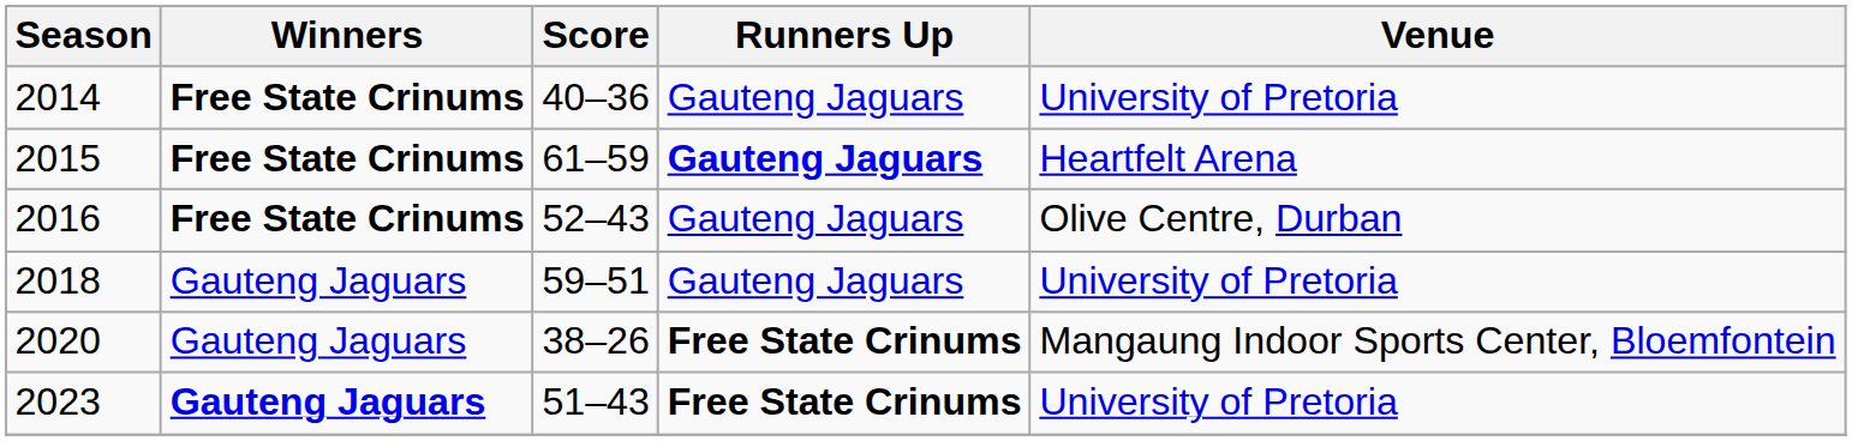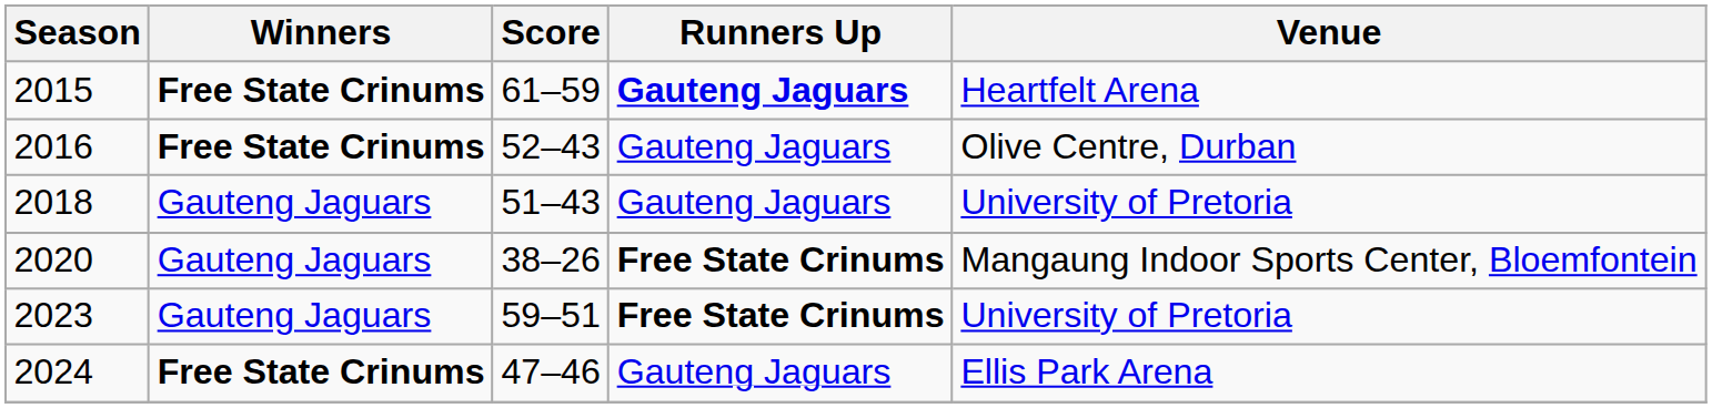 <table class="wikitable collapsible">
 <tr>
 <th>Season</th>
 <th>Winners</th>
 <th>Score</th>
 <th>Runners Up</th>
 <th>Venue</th>
-</tr>
-<tr>
-<td>2014</td>
-<td><strong>Free State Crinums</strong></td>
-<td>40–36</td>
-<td><a href='#'>Gauteng Jaguars</a></td>
-<td><a href='#'>University of Pretoria</a></td>
 </tr>
 <tr>
 <td>2015</td>
 <td><strong>Free State Crinums</strong></td>
 <td>61–59</td>
 <td><strong><a href='#'>Gauteng Jaguars</a></strong></td>
 <td><a href='#'>Heartfelt Arena</a></td>
 </tr>
 <tr>
 <td>2016</td>
 <td><strong>Free State Crinums</strong></td>
 <td>52–43</td>
 <td><a href='#'>Gauteng Jaguars</a></td>
 <td>Olive Centre, <a href='#'>Durban</a></td>
 </tr>
 <tr>
 <td>2018</td>
 <td><a href='#'>Gauteng Jaguars</a></td>
-<td>59–51</td>
+<td>51–43</td>
 <td><a href='#'>Gauteng Jaguars</a></td>
 <td><a href='#'>University of Pretoria</a></td>
 </tr>
 <tr>
 <td>2020</td>
 <td><a href='#'>Gauteng Jaguars</a></td>
 <td>38–26</td>
 <td><strong>Free State Crinums</strong></td>
 <td>Mangaung Indoor Sports Center, <a href='#'>Bloemfontein</a></td>
 </tr>
 <tr>
 <td>2023</td>
-<td><strong><a href='#'>Gauteng Jaguars</a></strong></td>
-<td>51–43</td>
+<td><a href='#'>Gauteng Jaguars</a></td>
+<td>59–51</td>
 <td><strong>Free State Crinums</strong></td>
 <td><a href='#'>University of Pretoria</a></td>
 </tr>
 <tr>
+<td>2024</td>
+<td><strong>Free State Crinums</strong></td>
+<td>47–46</td>
+<td><a href='#'>Gauteng Jaguars</a></td>
+<td><a href='#'>Ellis Park Arena</a></td>
+</tr>
+<tr>
 </tr>
 </table>
